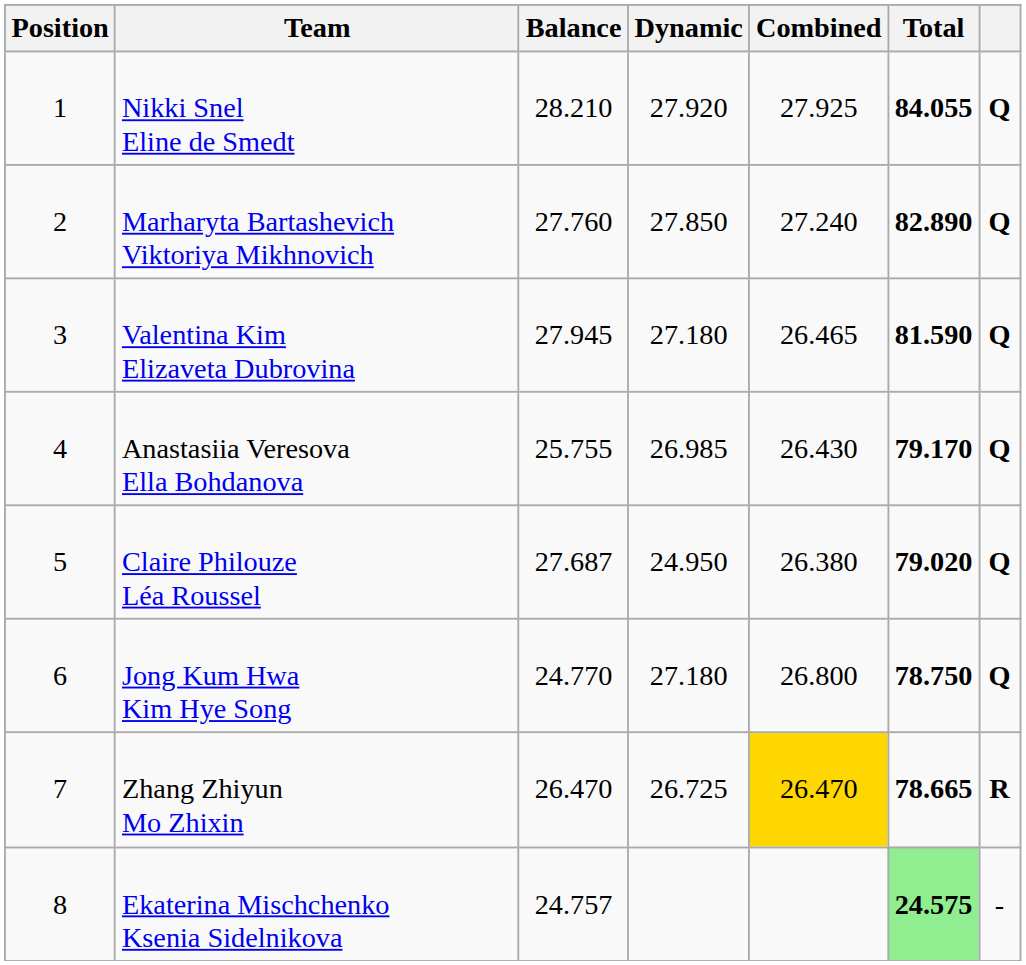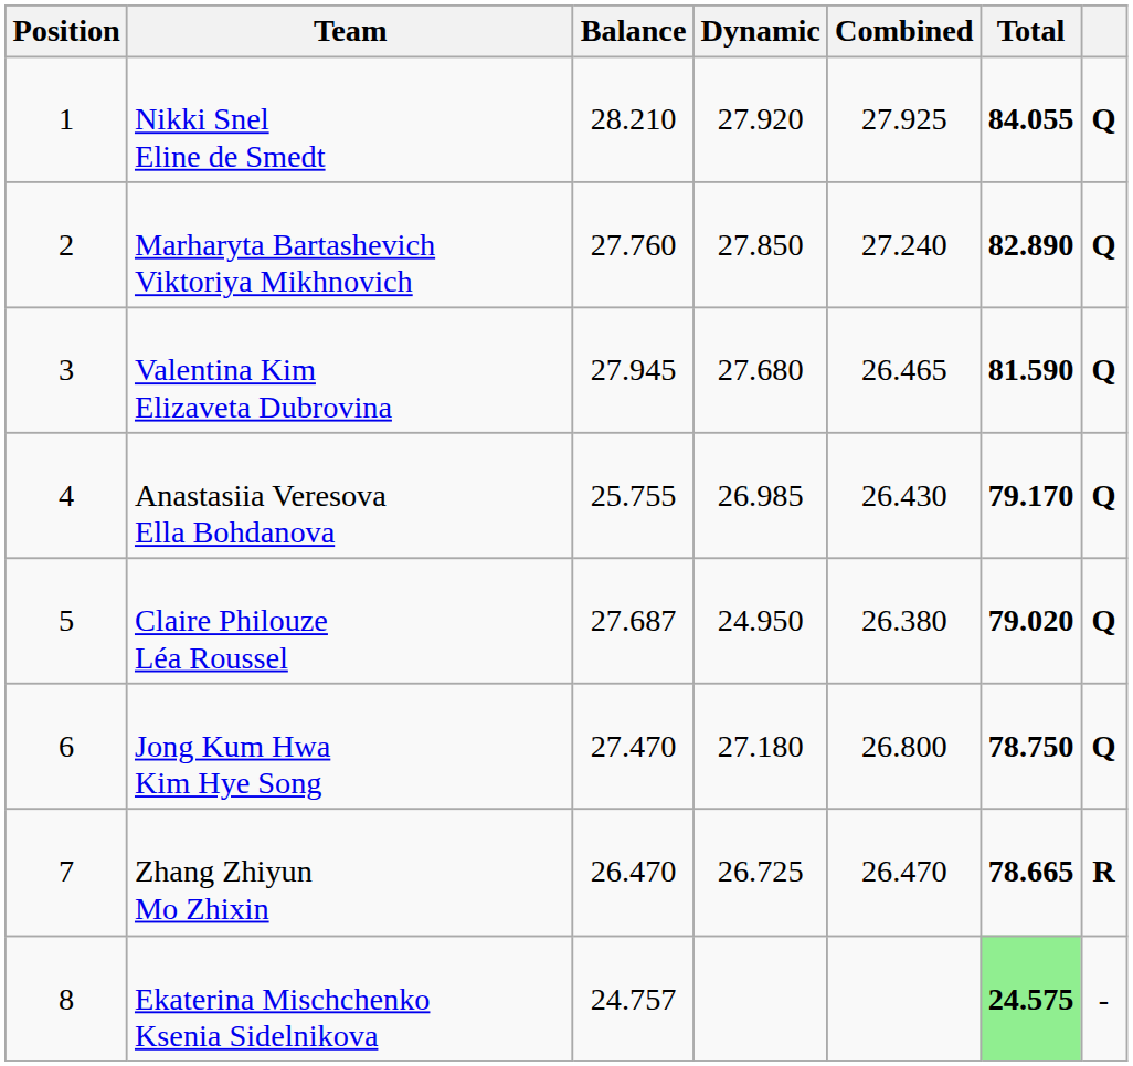 <table class="wikitable sortable" style="text-align:center; font-size:95%">
 <tr>
 <th scope=col>Position</th>
 <th scope="col" style="width:210px;">Team</th>
 <th scope=col>Balance</th>
 <th scope=col>Dynamic</th>
 <th scope=col>Combined</th>
 <th scope=col;>Total</th>
 <th scope="col" style="width:15px;"><small></small></th>
 </tr>
 <tr>
 <td scope=row style="text-align:center">1</td>
 <td style="text-align:left;"><br><a href='#'>Nikki Snel</a><br><a href='#'>Eline de Smedt</a></td>
 <td>28.210</td>
 <td>27.920</td>
 <td>27.925</td>
 <td><strong>84.055</strong></td>
 <td><strong>Q</strong></td>
 </tr>
 <tr>
 <td scope=row style="text-align:center">2</td>
 <td style="text-align:left;"><br><a href='#'>Marharyta Bartashevich</a><br><a href='#'>Viktoriya Mikhnovich</a></td>
 <td>27.760</td>
 <td>27.850</td>
 <td>27.240</td>
 <td><strong>82.890</strong></td>
 <td><strong>Q</strong></td>
 </tr>
 <tr>
 <td scope=row style="text-align:center">3</td>
 <td style="text-align:left;"><br><a href='#'>Valentina Kim</a><br><a href='#'>Elizaveta Dubrovina</a></td>
 <td>27.945</td>
-<td>27.180</td>
+<td>27.680</td>
 <td>26.465</td>
 <td><strong>81.590</strong></td>
 <td><strong>Q</strong></td>
 </tr>
 <tr>
 <td scope=row style="text-align:center">4</td>
 <td style="text-align:left;"><br>Anastasiia Veresova<br><a href='#'>Ella Bohdanova</a></td>
 <td>25.755</td>
 <td>26.985</td>
 <td>26.430</td>
 <td><strong>79.170</strong></td>
 <td><strong>Q</strong></td>
 </tr>
 <tr>
 <td scope=row style="text-align:center">5</td>
 <td style="text-align:left;"><br><a href='#'>Claire Philouze</a><br><a href='#'>Léa Roussel</a></td>
 <td>27.687</td>
 <td>24.950</td>
 <td>26.380</td>
 <td><strong>79.020</strong></td>
 <td><strong>Q</strong></td>
 </tr>
 <tr>
 <td scope=row style="text-align:center">6</td>
 <td style="text-align:left;"><br><a href='#'>Jong Kum Hwa</a><br><a href='#'>Kim Hye Song</a></td>
-<td>24.770</td>
+<td>27.470</td>
 <td>27.180</td>
 <td>26.800</td>
 <td><strong>78.750</strong></td>
 <td><strong>Q</strong></td>
 </tr>
 <tr>
 <td scope=row style="text-align:center">7</td>
 <td style="text-align:left;"><br>Zhang Zhiyun<br><a href='#'>Mo Zhixin</a></td>
 <td>26.470</td>
 <td>26.725</td>
-<td style="background: gold;">26.470</td>
+<td>26.470</td>
 <td><strong>78.665</strong></td>
 <td><strong>R</strong></td>
 </tr>
 <tr>
 <td scope=row style="text-align:center">8</td>
 <td style="text-align:left;"><br><a href='#'>Ekaterina Mischchenko</a><br><a href='#'>Ksenia Sidelnikova</a></td>
 <td>24.757</td>
 <td></td>
 <td></td>
 <td style="background: lightgreen;"><strong>24.575</strong></td>
 <td>-</td>
 </tr>
 </table>
